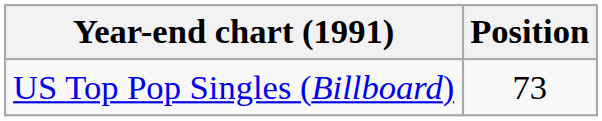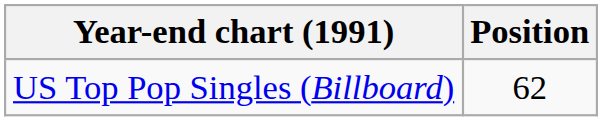 <table class="wikitable sortable plainrowheaders" style="text-align:center">
 <tr>
 <th>Year-end chart (1991)</th>
 <th>Position</th>
 </tr>
 <tr>
 <td><a href='#'>US Top Pop Singles (<em>Billboard</em>)</a></td>
-<td style="text-align:center;">73</td>
+<td style="text-align:center;">62</td>
 </tr>
 </table>
